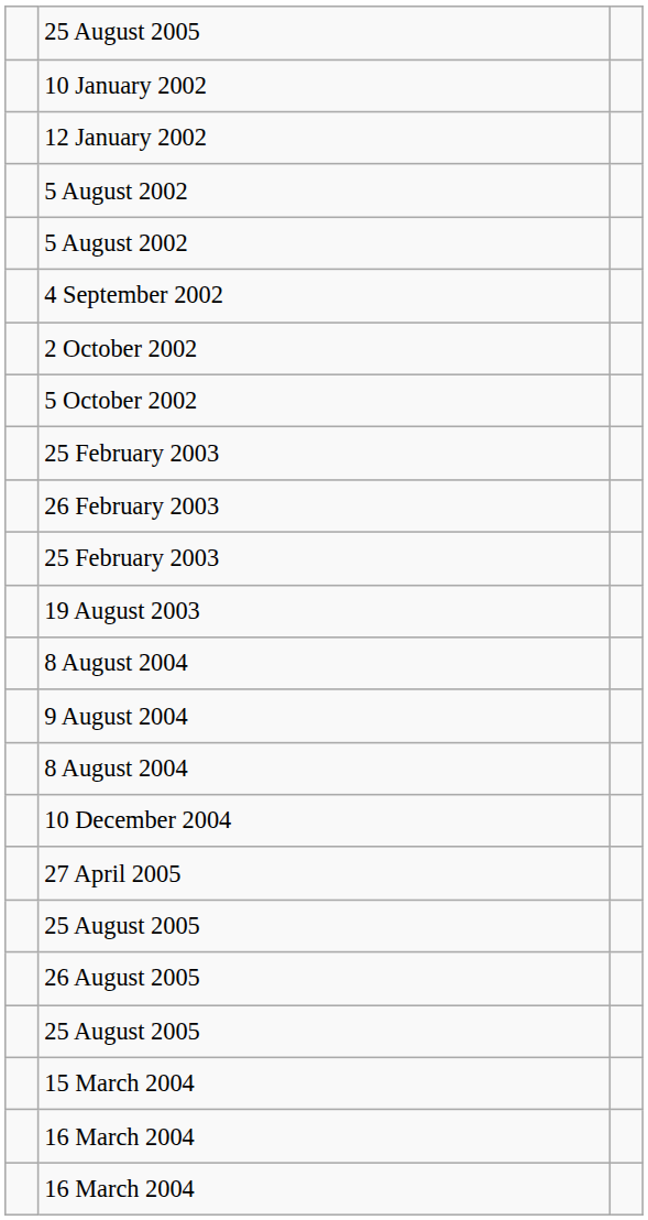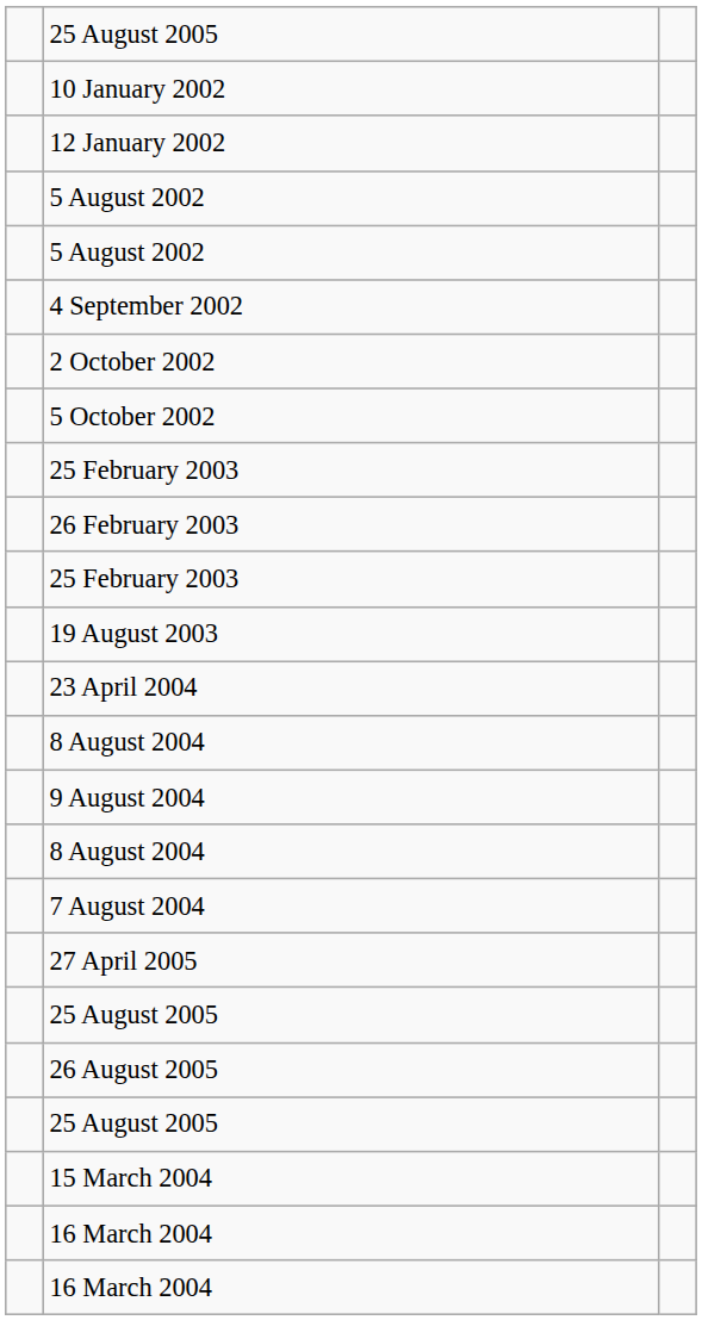 <table class="wikitable" style="font-size: 89%; float: left; width: 26em; margin-right: 1em; height: 700px">
 <tr>
 <td></td>
 <td>25 August 2005</td>
 <td></td>
 </tr>
 <tr>
 <td></td>
 <td>10 January 2002</td>
 <td></td>
 </tr>
 <tr>
 <td></td>
 <td>12 January 2002</td>
 <td></td>
 </tr>
 <tr>
 <td></td>
 <td>5 August 2002</td>
 <td></td>
 </tr>
 <tr>
 <td></td>
 <td>5 August 2002</td>
 <td></td>
 </tr>
 <tr>
 <td></td>
 <td>4 September 2002</td>
 <td></td>
 </tr>
 <tr>
 <td></td>
 <td>2 October 2002</td>
 <td></td>
 </tr>
 <tr>
 <td></td>
 <td>5 October 2002</td>
 <td></td>
 </tr>
 <tr>
 <td></td>
 <td>25 February 2003</td>
 <td></td>
 </tr>
 <tr>
 <td></td>
 <td>26 February 2003</td>
 <td></td>
 </tr>
 <tr>
 <td></td>
 <td>25 February 2003</td>
 <td></td>
 </tr>
 <tr>
 <td></td>
 <td>19 August 2003</td>
 <td></td>
 </tr>
 <tr>
 <td></td>
+<td>23 April 2004</td>
+<td></td>
+</tr>
+<tr>
+<td></td>
 <td>8 August 2004</td>
 <td></td>
 </tr>
 <tr>
 <td></td>
 <td>9 August 2004</td>
 <td></td>
 </tr>
 <tr>
 <td></td>
 <td>8 August 2004</td>
 <td></td>
 </tr>
 <tr>
 <td></td>
-<td>10 December 2004</td>
+<td>7 August 2004</td>
 <td></td>
 </tr>
 <tr>
 <td></td>
 <td>27 April 2005</td>
 <td></td>
 </tr>
 <tr>
 <td></td>
 <td>25 August 2005</td>
 <td></td>
 </tr>
 <tr>
 <td></td>
 <td>26 August 2005</td>
 <td></td>
 </tr>
 <tr>
 <td></td>
 <td>25 August 2005</td>
 <td></td>
 </tr>
 <tr>
 <td></td>
 <td>15 March 2004</td>
 <td></td>
 </tr>
 <tr>
 <td></td>
 <td>16 March 2004</td>
 <td></td>
 </tr>
 <tr>
 <td></td>
 <td>16 March 2004</td>
 <td></td>
 </tr>
 </table>
